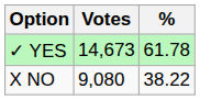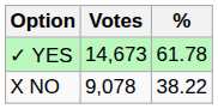 <table class="wikitable">
 <tr>
 <th>Option</th>
 <th>Votes</th>
 <th>%</th>
 </tr>
 <tr>
 <td style=background:#bbf8be>✓ YES</td>
 <td style=background:#bbf8be>14,673</td>
 <td style=background:#bbf8be>61.78</td>
 </tr>
 <tr>
 <td>X NO</td>
-<td>9,080</td>
+<td>9,078</td>
 <td>38.22</td>
 </tr>
 </table>
